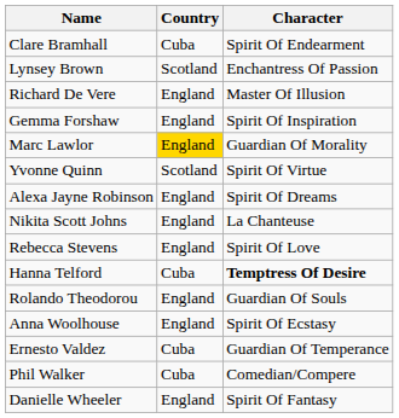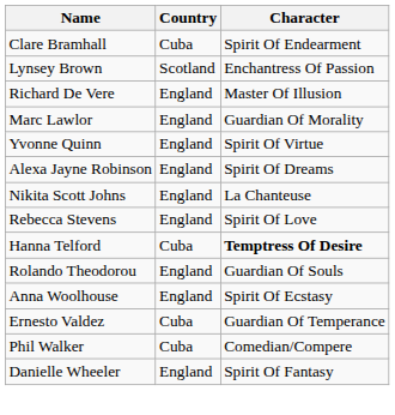 <table class="wikitable">
 <tr>
 <th>Name</th>
 <th>Country</th>
 <th>Character</th>
 </tr>
 <tr>
 <td>Clare Bramhall</td>
 <td>Cuba</td>
 <td>Spirit Of Endearment</td>
 </tr>
 <tr>
 <td>Lynsey Brown</td>
 <td>Scotland</td>
 <td>Enchantress Of Passion</td>
 </tr>
 <tr>
 <td>Richard De Vere</td>
 <td>England</td>
 <td>Master Of Illusion</td>
 </tr>
 <tr>
-<td>Gemma Forshaw</td>
+<td>Marc Lawlor</td>
 <td>England</td>
-<td>Spirit Of Inspiration</td>
-</tr>
-<tr>
-<td>Marc Lawlor</td>
-<td style="background: gold;">England</td>
 <td>Guardian Of Morality</td>
 </tr>
 <tr>
 <td>Yvonne Quinn</td>
-<td>Scotland</td>
+<td>England</td>
 <td>Spirit Of Virtue</td>
 </tr>
 <tr>
 <td>Alexa Jayne Robinson</td>
 <td>England</td>
 <td>Spirit Of Dreams</td>
 </tr>
 <tr>
 <td>Nikita Scott Johns</td>
 <td>England</td>
 <td>La Chanteuse</td>
 </tr>
 <tr>
 <td>Rebecca Stevens</td>
 <td>England</td>
 <td>Spirit Of Love</td>
 </tr>
 <tr>
 <td>Hanna Telford</td>
 <td>Cuba</td>
 <td><strong>Temptress Of Desire</strong></td>
 </tr>
 <tr>
 <td>Rolando Theodorou</td>
 <td>England</td>
 <td>Guardian Of Souls</td>
 </tr>
 <tr>
 <td>Anna Woolhouse</td>
 <td>England</td>
 <td>Spirit Of Ecstasy</td>
 </tr>
 <tr>
 <td>Ernesto Valdez</td>
 <td>Cuba</td>
 <td>Guardian Of Temperance</td>
 </tr>
 <tr>
 <td>Phil Walker</td>
 <td>Cuba</td>
 <td>Comedian/Compere</td>
 </tr>
 <tr>
 <td>Danielle Wheeler</td>
 <td>England</td>
 <td>Spirit Of Fantasy</td>
 </tr>
 </table>
